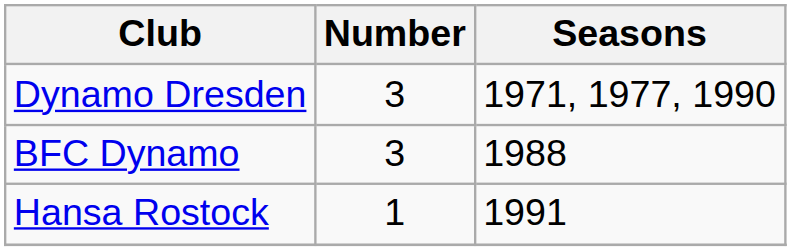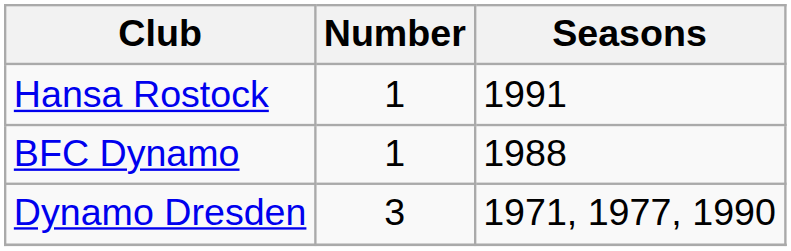 <table class="wikitable sortable">
 <tr>
 <th>Club</th>
 <th>Number</th>
 <th>Seasons</th>
 </tr>
 <tr>
+<td><a href='#'>Hansa Rostock</a></td>
+<td style="text-align:center">1</td>
+<td>1991</td>
+</tr>
+<tr>
+<td><a href='#'>BFC Dynamo</a></td>
+<td style="text-align:center">1</td>
+<td>1988</td>
+</tr>
+<tr>
 <td><a href='#'>Dynamo Dresden</a></td>
 <td style="text-align:center">3</td>
 <td>1971, 1977, 1990</td>
 </tr>
 <tr>
-<td><a href='#'>BFC Dynamo</a></td>
-<td style="text-align:center">3</td>
-<td>1988</td>
-</tr>
-<tr>
-<td><a href='#'>Hansa Rostock</a></td>
-<td style="text-align:center">1</td>
-<td>1991</td>
-</tr>
-<tr>
 </tr>
 </table>
